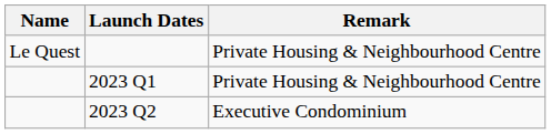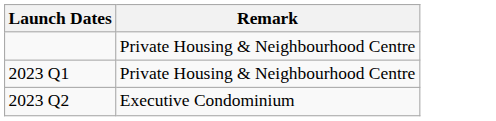 <table class="wikitable">
 <tr>
-<th>Name</th>
 <th>Launch Dates</th>
 <th>Remark</th>
 </tr>
 <tr>
-<td>Le Quest</td>
 <td></td>
 <td>Private Housing & Neighbourhood Centre</td>
 </tr>
 <tr>
-<td></td>
 <td>2023 Q1</td>
 <td>Private Housing & Neighbourhood Centre</td>
 </tr>
 <tr>
-<td></td>
 <td>2023 Q2</td>
 <td>Executive Condominium</td>
 </tr>
 </table>
